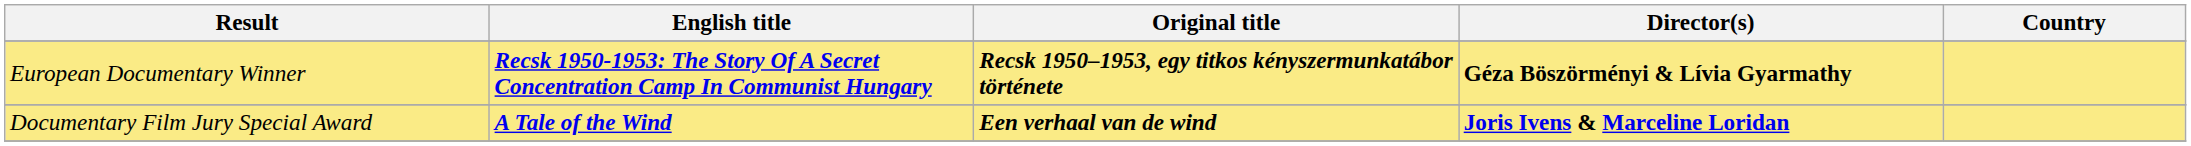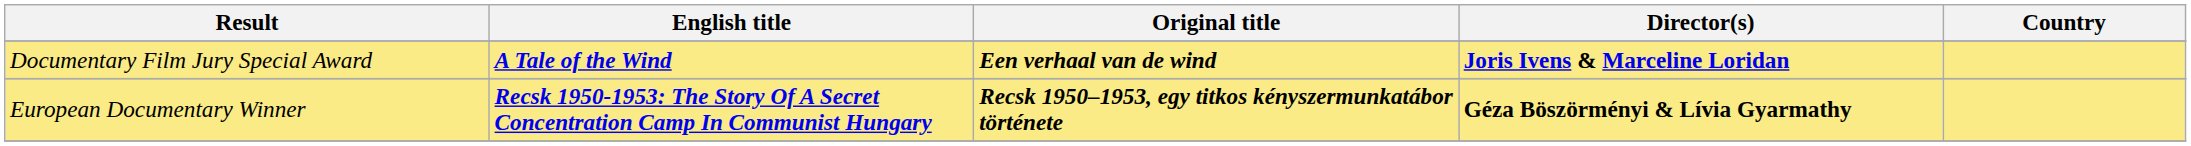 <table class="sortable wikitable" width="95%" cellpadding="5">
 <tr>
 <th width="20%">Result</th>
 <th width="20%">English title</th>
 <th width="20%">Original title</th>
 <th width="20%">Director(s)</th>
 <th width="10%">Country</th>
+</tr>
+<tr>
+</tr>
+<tr style="background:#FAEB86">
+<td><em>Documentary Film Jury Special Award</em></td>
+<td><strong><em><a href='#'>A Tale of the Wind</a></em></strong></td>
+<td><strong><em>Een verhaal van de wind</em></strong></td>
+<td><strong><a href='#'>Joris Ivens</a> & <a href='#'>Marceline Loridan</a></strong></td>
+<td></td>
 </tr>
 <tr>
 </tr>
 <tr style="background:#FAEB86">
 <td><em>European Documentary Winner</em></td>
 <td><strong><em><a href='#'>Recsk 1950-1953: The Story Of A Secret Concentration Camp In Communist Hungary</a></em></strong></td>
 <td><strong><em>Recsk 1950–1953, egy titkos kényszermunkatábor története</em></strong></td>
 <td><strong>Géza Böszörményi & Lívia Gyarmathy</strong></td>
 <td></td>
 </tr>
 <tr>
 </tr>
-<tr style="background:#FAEB86">
-<td><em>Documentary Film Jury Special Award</em></td>
-<td><strong><em><a href='#'>A Tale of the Wind</a></em></strong></td>
-<td><strong><em>Een verhaal van de wind</em></strong></td>
-<td><strong><a href='#'>Joris Ivens</a> & <a href='#'>Marceline Loridan</a></strong></td>
-<td></td>
-</tr>
-<tr>
-</tr>
 </table>
